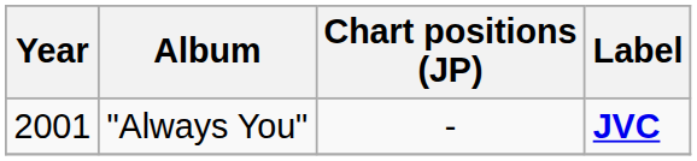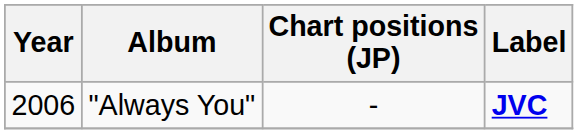 <table class="wikitable">
 <tr>
 <th>Year</th>
 <th>Album</th>
 <th>Chart positions<br>(JP)</th>
 <th>Label</th>
 </tr>
 <tr>
-<td>2001</td>
+<td>2006</td>
 <td>"Always You"</td>
 <td align="center">-</td>
 <td><strong><a href='#'>JVC</a></strong></td>
 </tr>
 <tr>
 </tr>
 </table>
